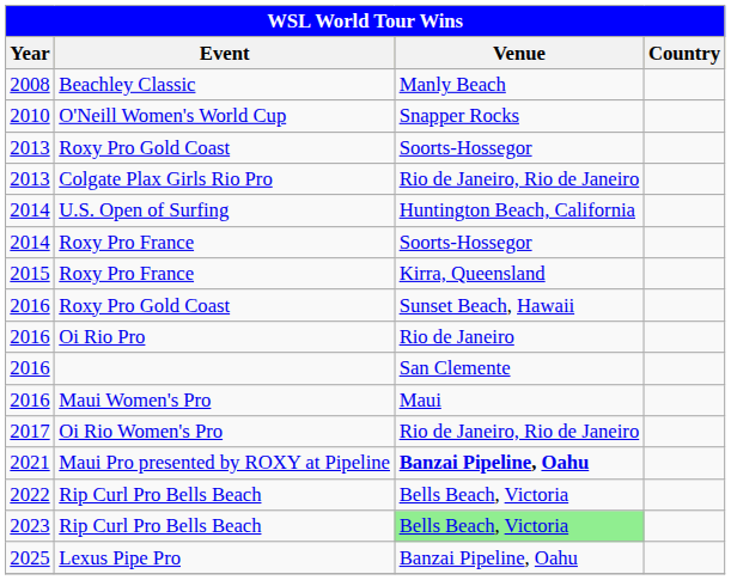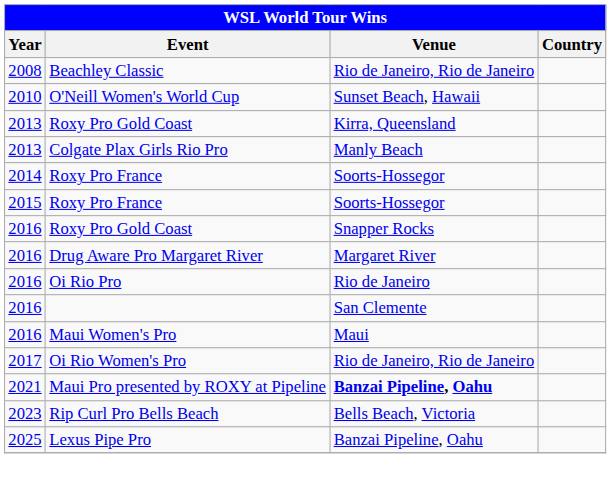 <table class="wikitable">
 <tr bgcolor=skyblue>
 <td colspan=4; style="background: blue; color: white" align="center"><strong>WSL World Tour Wins</strong></td>
 </tr>
 <tr bgcolor=#bdb76b>
 <th>Year</th>
 <th>Event</th>
 <th>Venue</th>
 <th>Country</th>
 </tr>
 <tr>
 <td><a href='#'>2008</a></td>
 <td><a href='#'>Beachley Classic</a></td>
-<td><a href='#'>Manly Beach</a></td>
+<td><a href='#'>Rio de Janeiro, Rio de Janeiro</a></td>
 <td></td>
 </tr>
 <tr>
 <td><a href='#'>2010</a></td>
 <td><a href='#'>O'Neill Women's World Cup</a></td>
-<td><a href='#'>Snapper Rocks</a></td>
+<td><a href='#'>Sunset Beach</a>, <a href='#'>Hawaii</a></td>
 <td></td>
 </tr>
 <tr>
 <td><a href='#'>2013</a></td>
 <td><a href='#'>Roxy Pro Gold Coast</a></td>
-<td><a href='#'>Soorts-Hossegor</a></td>
+<td><a href='#'>Kirra, Queensland</a></td>
 <td></td>
 </tr>
 <tr>
 <td><a href='#'>2013</a></td>
 <td><a href='#'>Colgate Plax Girls Rio Pro</a></td>
-<td><a href='#'>Rio de Janeiro, Rio de Janeiro</a></td>
-<td></td>
-</tr>
-<tr>
-<td><a href='#'>2014</a></td>
-<td><a href='#'>U.S. Open of Surfing</a></td>
-<td><a href='#'>Huntington Beach, California</a></td>
+<td><a href='#'>Manly Beach</a></td>
 <td></td>
 </tr>
 <tr>
 <td><a href='#'>2014</a></td>
 <td><a href='#'>Roxy Pro France</a></td>
 <td><a href='#'>Soorts-Hossegor</a></td>
 <td></td>
 </tr>
 <tr>
 <td><a href='#'>2015</a></td>
 <td><a href='#'>Roxy Pro France</a></td>
-<td><a href='#'>Kirra, Queensland</a></td>
+<td><a href='#'>Soorts-Hossegor</a></td>
 <td></td>
 </tr>
 <tr>
 <td><a href='#'>2016</a></td>
 <td><a href='#'>Roxy Pro Gold Coast</a></td>
-<td><a href='#'>Sunset Beach</a>, <a href='#'>Hawaii</a></td>
+<td><a href='#'>Snapper Rocks</a></td>
+<td></td>
+</tr>
+<tr>
+<td><a href='#'>2016</a></td>
+<td><a href='#'>Drug Aware Pro Margaret River</a></td>
+<td><a href='#'>Margaret River</a></td>
 <td></td>
 </tr>
 <tr>
 <td><a href='#'>2016</a></td>
 <td><a href='#'>Oi Rio Pro</a></td>
 <td><a href='#'>Rio de Janeiro</a></td>
 <td></td>
 </tr>
 <tr>
 <td><a href='#'>2016</a></td>
 <td></td>
 <td><a href='#'>San Clemente</a></td>
 <td></td>
 </tr>
 <tr>
 <td><a href='#'>2016</a></td>
 <td><a href='#'>Maui Women's Pro</a></td>
 <td><a href='#'>Maui</a></td>
 <td></td>
 </tr>
 <tr>
 <td><a href='#'>2017</a></td>
 <td><a href='#'>Oi Rio Women's Pro</a></td>
 <td><a href='#'>Rio de Janeiro, Rio de Janeiro</a></td>
 <td></td>
 </tr>
 <tr>
 <td style=text-align:center><a href='#'>2021</a></td>
 <td><a href='#'>Maui Pro presented by ROXY at Pipeline</a></td>
 <td><strong><a href='#'>Banzai Pipeline</a>, <a href='#'>Oahu</a></strong></td>
 <td></td>
 </tr>
 <tr>
-<td style=text-align:center><a href='#'>2022</a></td>
+<td style=text-align:center><a href='#'>2023</a></td>
 <td><a href='#'>Rip Curl Pro Bells Beach</a></td>
 <td><a href='#'>Bells Beach</a>, <a href='#'>Victoria</a></td>
-<td></td>
-</tr>
-<tr>
-<td style=text-align:center><a href='#'>2023</a></td>
-<td><a href='#'>Rip Curl Pro Bells Beach</a></td>
-<td style="background: lightgreen;"><a href='#'>Bells Beach</a>, <a href='#'>Victoria</a></td>
 <td></td>
 </tr>
 <tr>
 <td style=text-align:center><a href='#'>2025</a></td>
 <td><a href='#'>Lexus Pipe Pro</a></td>
 <td><a href='#'>Banzai Pipeline</a>, <a href='#'>Oahu</a></td>
 <td></td>
 </tr>
 <tr>
 </tr>
 </table>
